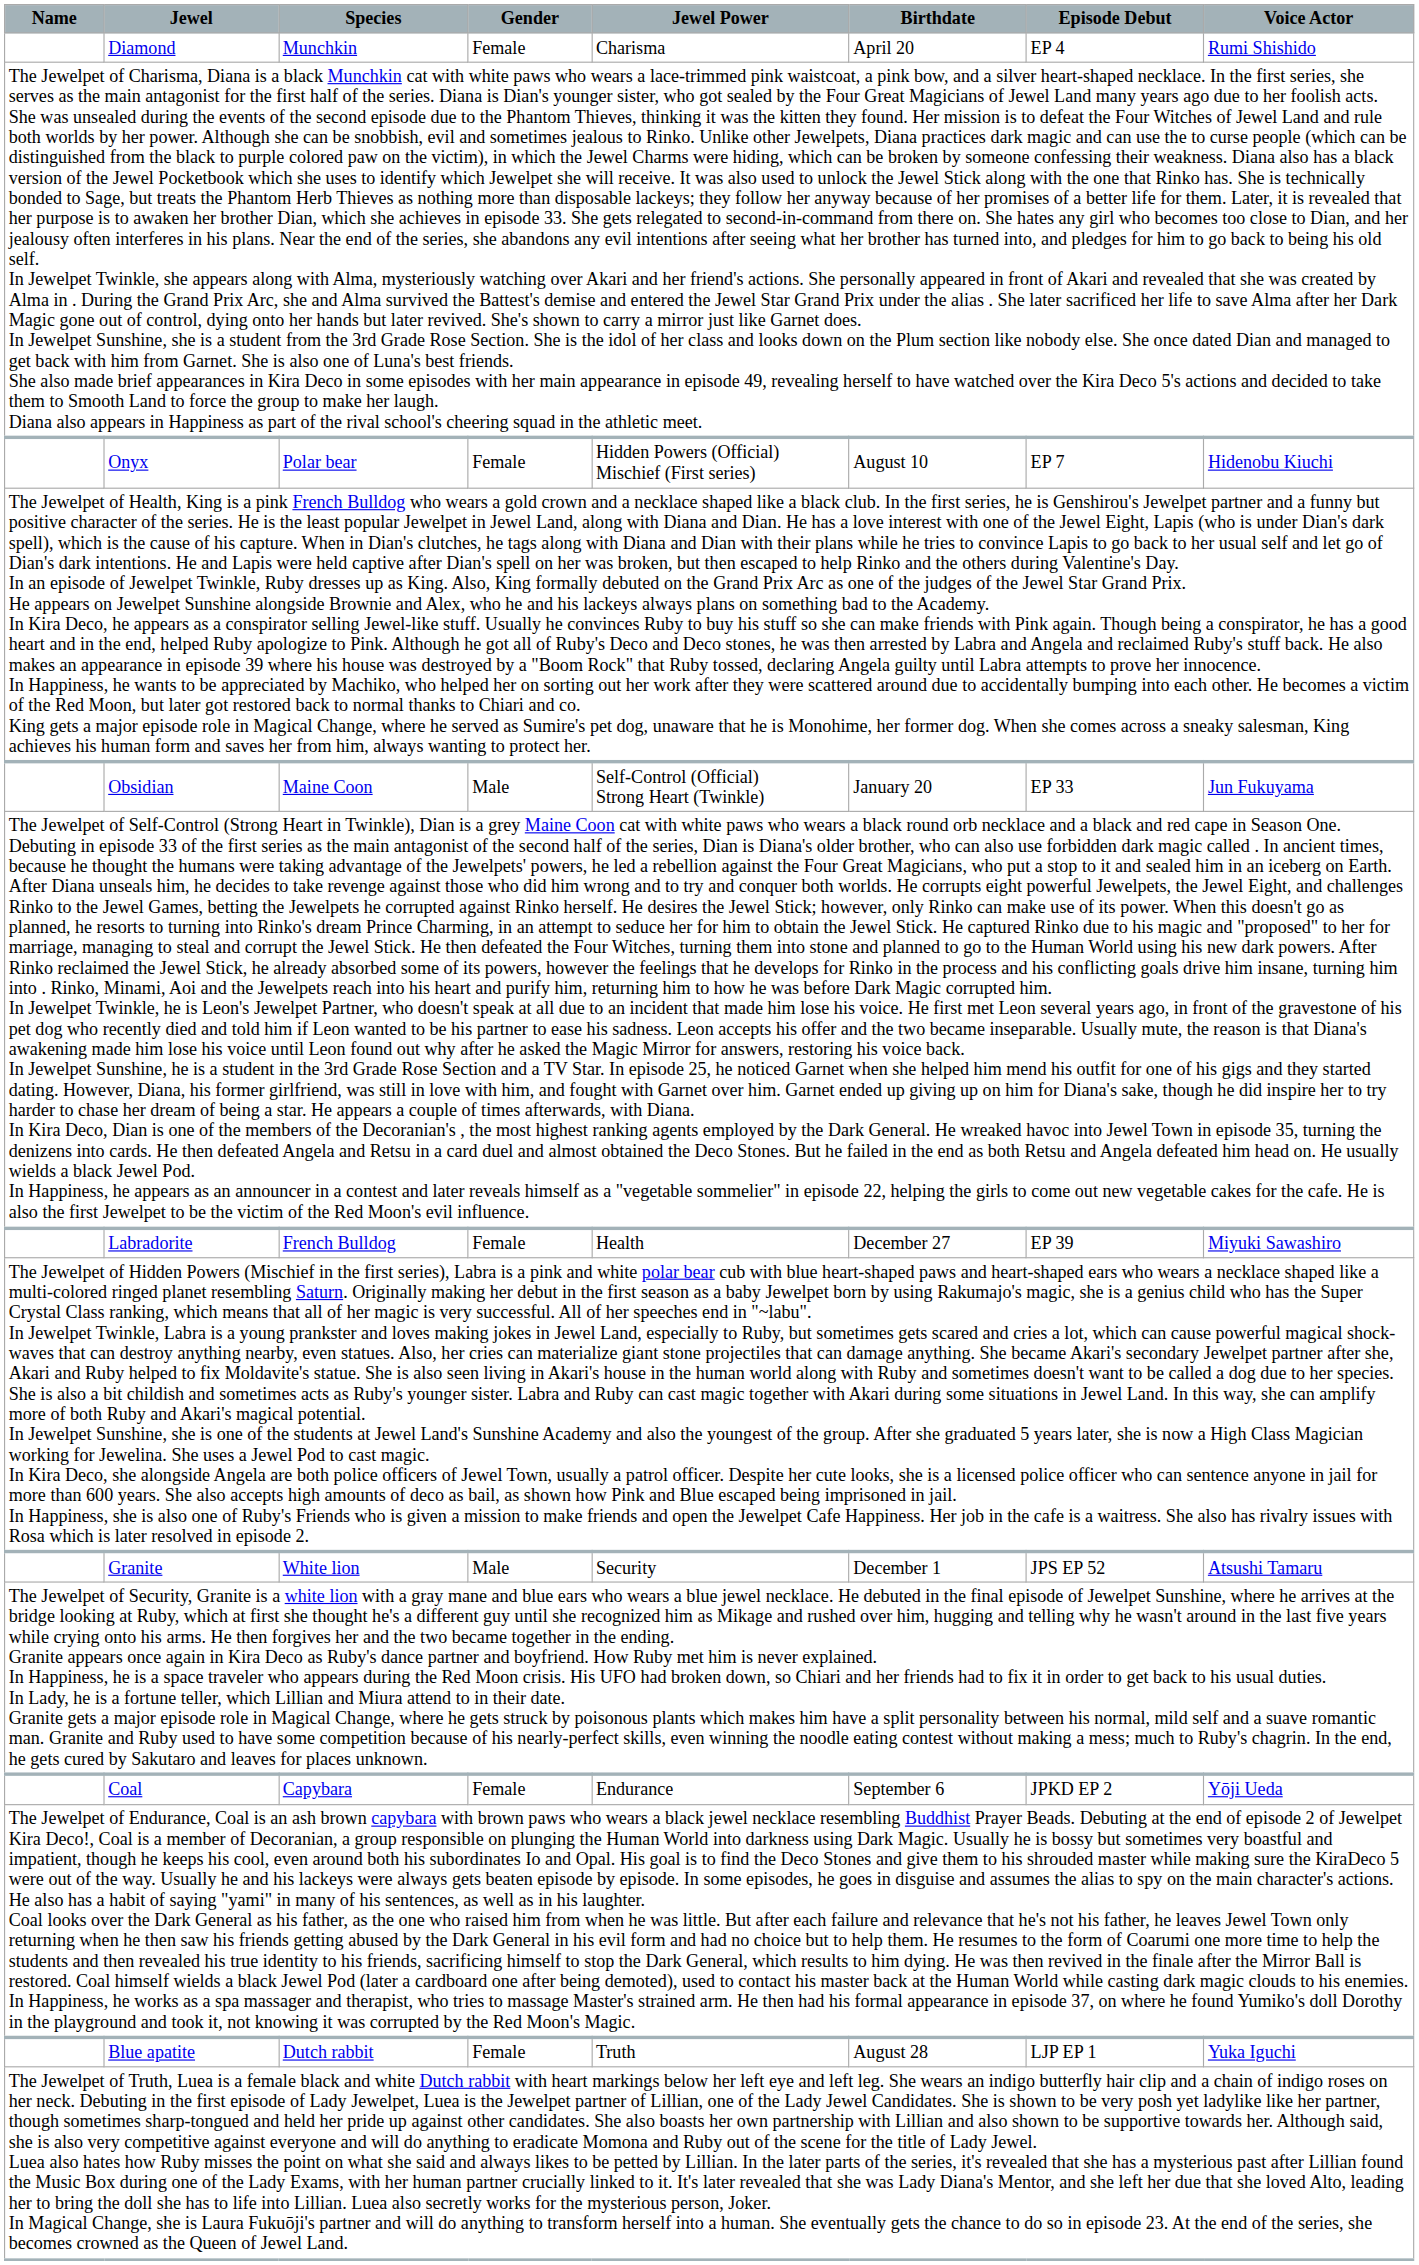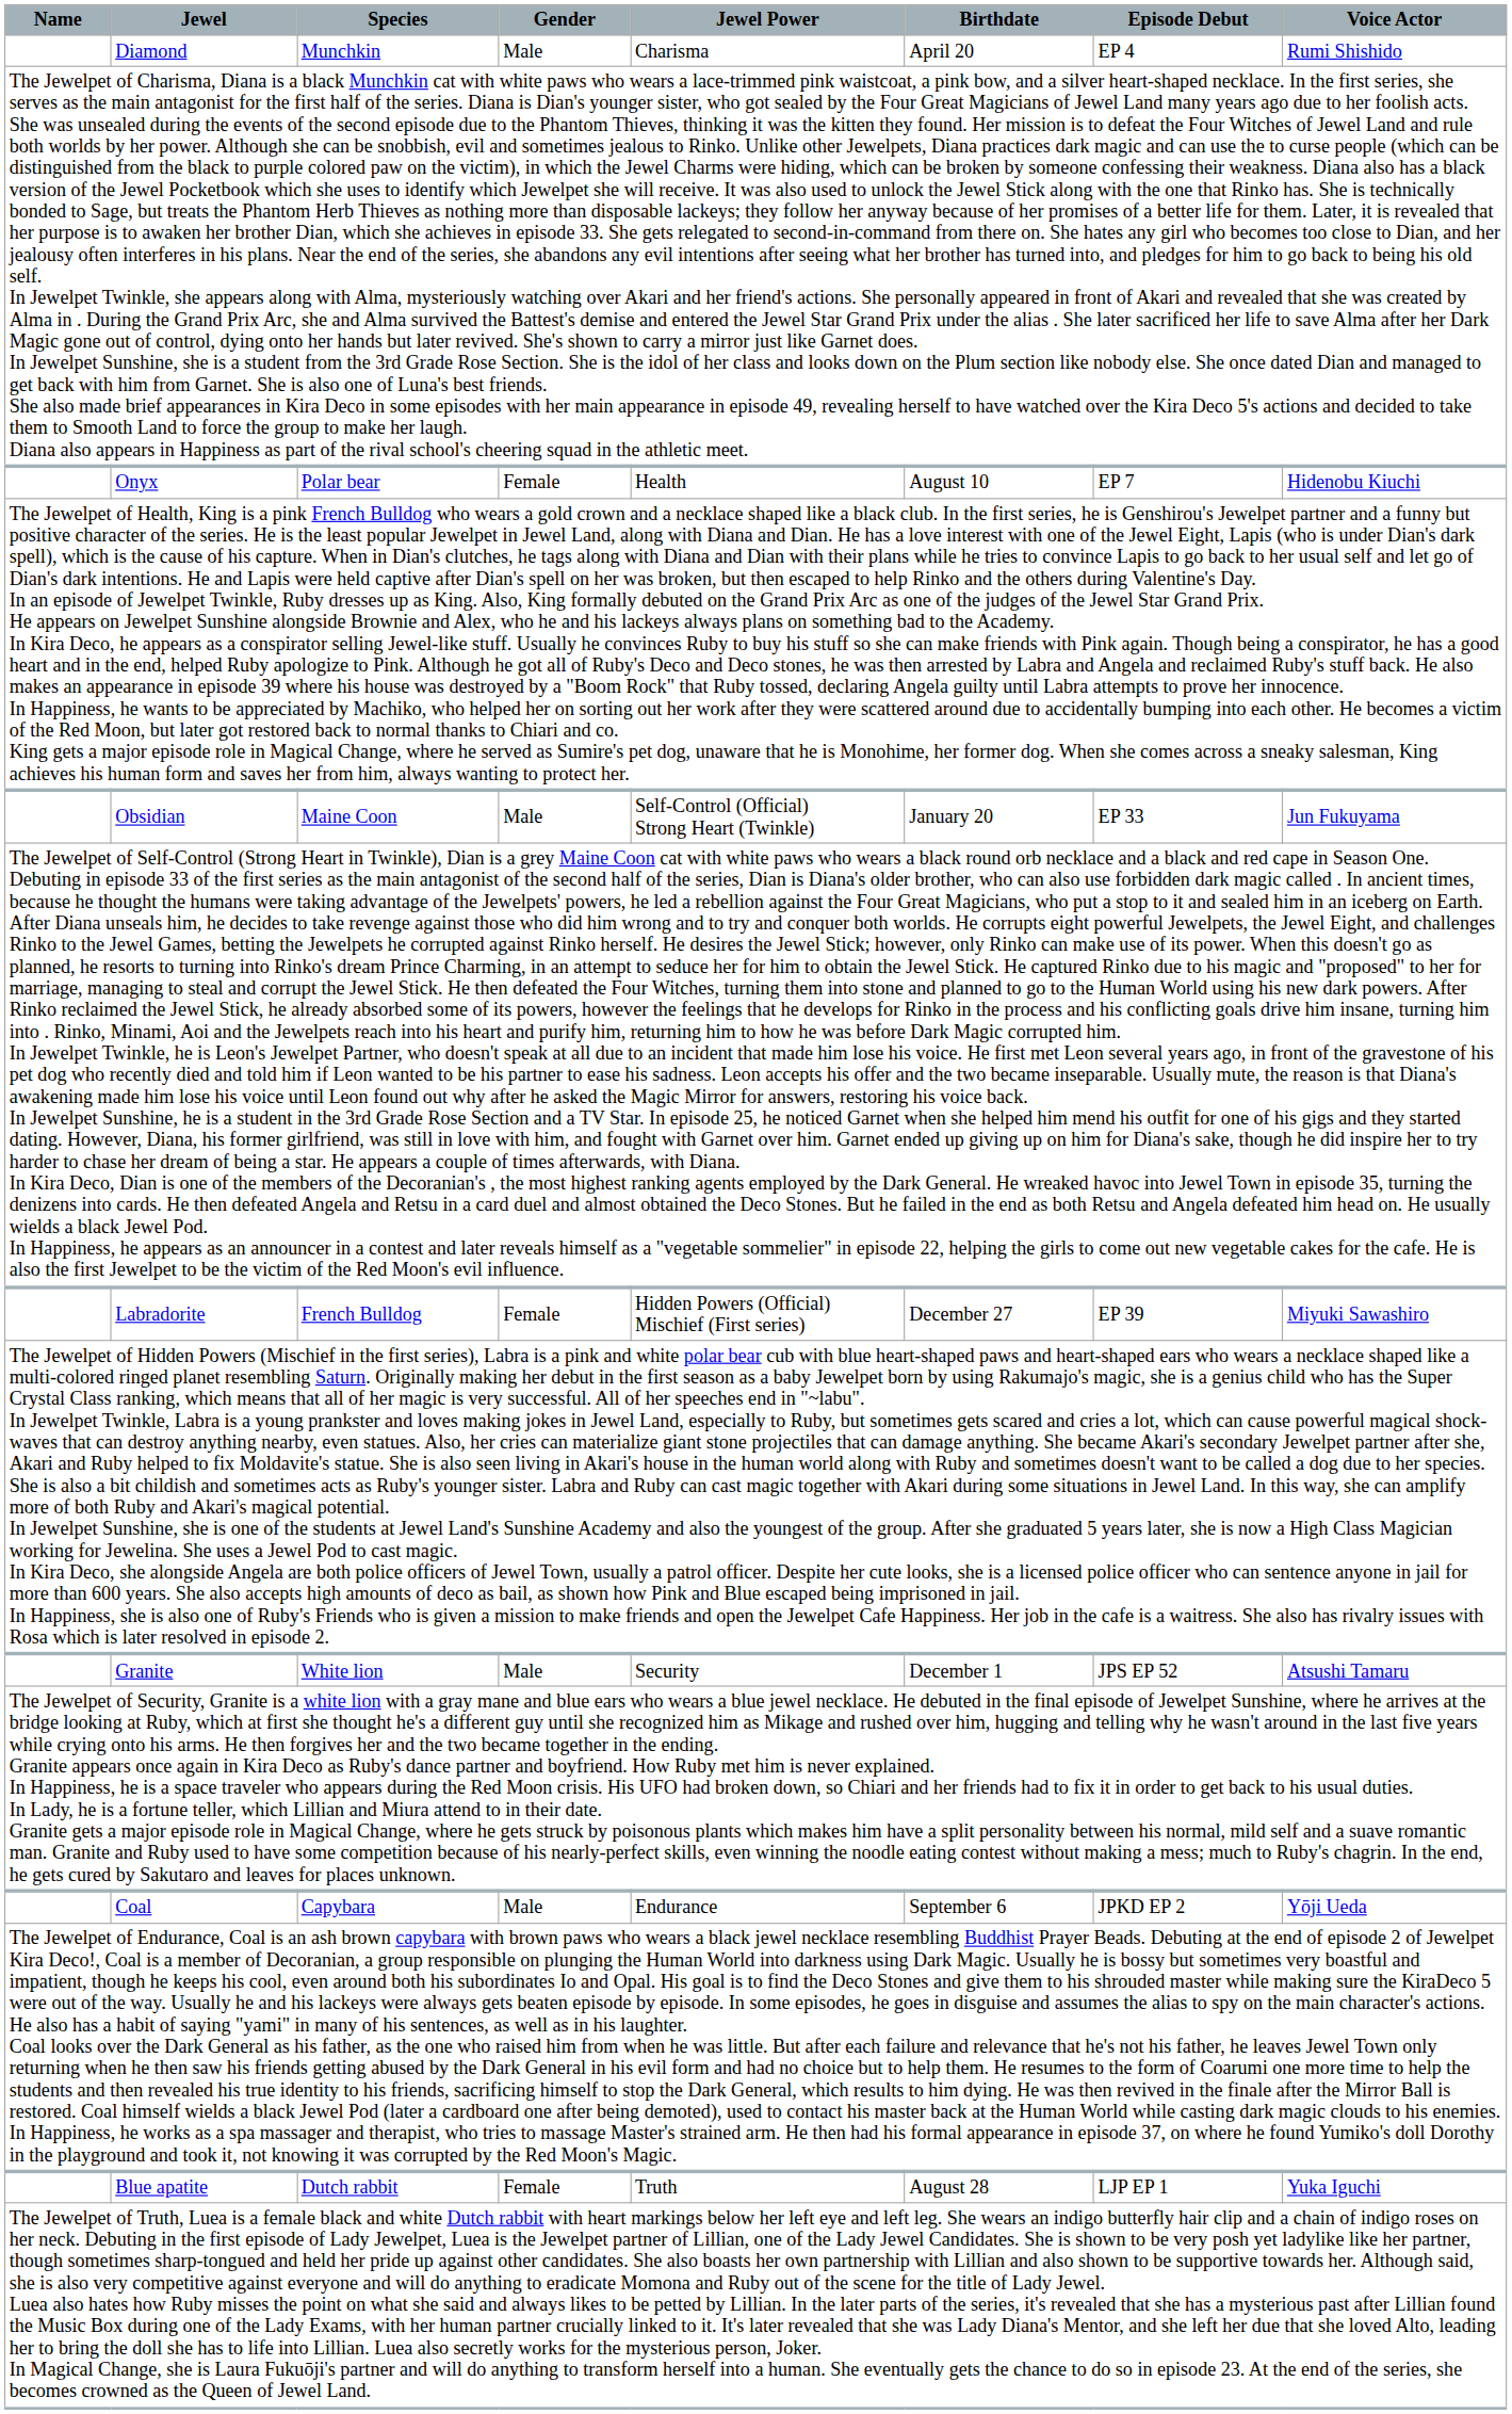 <table class="wikitable" style="background:#FFFFFF">
 <tr>
 <th style="background:#A3B2B8;">Name</th>
 <th style="background:#A3B2B8;">Jewel</th>
 <th style="background:#A3B2B8;">Species</th>
 <th style="background:#A3B2B8;">Gender</th>
 <th style="background:#A3B2B8;">Jewel Power</th>
 <th style="background:#A3B2B8;">Birthdate</th>
 <th style="background:#A3B2B8;">Episode Debut</th>
 <th style="background:#A3B2B8;">Voice Actor</th>
 </tr>
 <tr>
 <td></td>
 <td><a href='#'>Diamond</a></td>
 <td><a href='#'>Munchkin</a></td>
-<td>Female</td>
+<td>Male</td>
 <td>Charisma</td>
 <td>April 20</td>
 <td>EP 4</td>
 <td><a href='#'>Rumi Shishido</a></td>
 </tr>
 <tr>
 <td style="border-bottom: 3px solid #A3B2B8;" colspan="14">The Jewelpet of Charisma, Diana is a black <a href='#'>Munchkin</a> cat with white paws who wears a lace-trimmed pink waistcoat, a pink bow, and a silver heart-shaped necklace. In the first series, she serves as the main antagonist for the first half of the series. Diana is Dian's younger sister, who got sealed by the Four Great Magicians of Jewel Land many years ago due to her foolish acts. She was unsealed during the events of the second episode due to the Phantom Thieves, thinking it was the kitten they found. Her mission is to defeat the Four Witches of Jewel Land and rule both worlds by her power. Although she can be snobbish, evil and sometimes jealous to Rinko. Unlike other Jewelpets, Diana practices dark magic and can use the  to curse people (which can be distinguished from the black to purple colored paw on the victim), in which the Jewel Charms were hiding, which can be broken by someone confessing their weakness. Diana also has a black version of the Jewel Pocketbook which she uses to identify which Jewelpet she will receive. It was also used to unlock the Jewel Stick along with the one that Rinko has. She is technically bonded to Sage, but treats the Phantom Herb Thieves as nothing more than disposable lackeys; they follow her anyway because of her promises of a better life for them. Later, it is revealed that her purpose is to awaken her brother Dian, which she achieves in episode 33. She gets relegated to second-in-command from there on. She hates any girl who becomes too close to Dian, and her jealousy often interferes in his plans. Near the end of the series, she abandons any evil intentions after seeing what her brother has turned into, and pledges for him to go back to being his old self.<br>In Jewelpet Twinkle, she appears along with Alma, mysteriously watching over Akari and her friend's actions. She personally appeared in front of Akari and revealed that she was created by Alma in . During the Grand Prix Arc, she and Alma survived the Battest's demise and entered the Jewel Star Grand Prix under the alias . She later sacrificed her life to save Alma after her Dark Magic gone out of control, dying onto her hands but later revived. She's shown to carry a mirror just like Garnet does.<br>In Jewelpet Sunshine, she is a student from the 3rd Grade Rose Section. She is the idol of her class and looks down on the Plum section like nobody else. She once dated Dian and managed to get back with him from Garnet. She is also one of Luna's best friends.<br>She also made brief appearances in Kira Deco in some episodes with her main appearance in episode 49, revealing herself to have watched over the Kira Deco 5's actions and decided to take them to Smooth Land to force the group to make her laugh.<br>Diana also appears in Happiness as part of the rival school's cheering squad in the athletic meet.</td>
 </tr>
 <tr>
 <td></td>
 <td><a href='#'>Onyx</a></td>
 <td><a href='#'>Polar bear</a></td>
 <td>Female</td>
-<td>Hidden Powers (Official)<br>Mischief (First series)</td>
+<td>Health</td>
 <td>August 10</td>
 <td>EP 7</td>
 <td><a href='#'>Hidenobu Kiuchi</a></td>
 </tr>
 <tr>
 <td style="border-bottom: 3px solid #A3B2B8;" colspan="14">The Jewelpet of Health, King is a pink <a href='#'>French Bulldog</a> who wears a gold crown and a necklace shaped like a black club. In the first series, he is Genshirou's Jewelpet partner and a funny but positive character of the series. He is the least popular Jewelpet in Jewel Land, along with Diana and Dian. He has a love interest with one of the Jewel Eight, Lapis (who is under Dian's dark spell), which is the cause of his capture. When in Dian's clutches, he tags along with Diana and Dian with their plans while he tries to convince Lapis to go back to her usual self and let go of Dian's dark intentions. He and Lapis were held captive after Dian's spell on her was broken, but then escaped to help Rinko and the others during Valentine's Day.<br>In an episode of Jewelpet Twinkle, Ruby dresses up as King. Also, King formally debuted on the Grand Prix Arc as one of the judges of the Jewel Star Grand Prix.<br>He appears on Jewelpet Sunshine alongside Brownie and Alex, who he and his lackeys always plans on something bad to the Academy.<br>In Kira Deco, he appears as a conspirator selling Jewel-like stuff. Usually he convinces Ruby to buy his stuff so she can make friends with Pink again. Though being a conspirator, he has a good heart and in the end, helped Ruby apologize to Pink. Although he got all of Ruby's Deco and Deco stones, he was then arrested by Labra and Angela and reclaimed Ruby's stuff back. He also makes an appearance in episode 39 where his house was destroyed by a "Boom Rock" that Ruby tossed, declaring Angela guilty until Labra attempts to prove her innocence.<br>In Happiness, he wants to be appreciated by Machiko, who helped her on sorting out her work after they were scattered around due to accidentally bumping into each other. He becomes a victim of the Red Moon, but later got restored back to normal thanks to Chiari and co.<br>King gets a major episode role in Magical Change, where he served as Sumire's pet dog, unaware that he is Monohime, her former dog. When she comes across a sneaky salesman, King achieves his human form and saves her from him, always wanting to protect her.</td>
 </tr>
 <tr>
 <td></td>
 <td><a href='#'>Obsidian</a></td>
 <td><a href='#'>Maine Coon</a></td>
 <td>Male</td>
 <td>Self-Control (Official)<br>Strong Heart (Twinkle)</td>
 <td>January 20</td>
 <td>EP 33</td>
 <td><a href='#'>Jun Fukuyama</a></td>
 </tr>
 <tr>
 <td style="border-bottom: 3px solid #A3B2B8;" colspan="14">The Jewelpet of Self-Control (Strong Heart in Twinkle), Dian is a grey <a href='#'>Maine Coon</a> cat with white paws who wears a black round orb necklace and a black and red cape in Season One. Debuting in episode 33 of the first series as the main antagonist of the second half of the series, Dian is Diana's older brother, who can also use forbidden dark magic called . In ancient times, because he thought the humans were taking advantage of the Jewelpets' powers, he led a rebellion against the Four Great Magicians, who put a stop to it and sealed him in an iceberg on Earth. After Diana unseals him, he decides to take revenge against those who did him wrong and to try and conquer both worlds. He corrupts eight powerful Jewelpets, the Jewel Eight, and challenges Rinko to the Jewel Games, betting the Jewelpets he corrupted against Rinko herself. He desires the Jewel Stick; however, only Rinko can make use of its power. When this doesn't go as planned, he resorts to turning into Rinko's dream Prince Charming,  in an attempt to seduce her for him to obtain the Jewel Stick. He captured Rinko due to his magic and "proposed" to her for marriage,  managing to steal and corrupt the Jewel Stick. He then defeated the Four Witches, turning them into stone and planned to go to the Human World using his new dark powers. After Rinko reclaimed the Jewel Stick, he already absorbed some of its powers, however the feelings that he develops for Rinko in the process and his conflicting goals drive him insane, turning him into . Rinko, Minami, Aoi and the Jewelpets reach into his heart and purify him, returning him to how he was before Dark Magic corrupted him.<br>In Jewelpet Twinkle, he is Leon's Jewelpet Partner, who doesn't speak at all due to an incident that made him lose his voice. He first met Leon several years ago, in front of the gravestone of his pet dog who recently died and told him if Leon wanted to be his partner to ease his sadness. Leon accepts his offer and the two became inseparable. Usually mute, the reason is that Diana's awakening made him lose his voice until Leon found out why after he asked the Magic Mirror for answers, restoring his voice back.<br>In Jewelpet Sunshine, he is a student in the 3rd Grade Rose Section and a TV Star. In episode 25, he noticed Garnet when she helped him mend his outfit for one of his gigs and they started dating. However, Diana, his former girlfriend, was still in love with him, and fought with Garnet over him. Garnet ended up giving up on him for Diana's sake, though he did inspire her to try harder to chase her dream of being a star. He appears a couple of times afterwards, with Diana.<br>In Kira Deco, Dian is one of the members of the Decoranian's , the most highest ranking agents employed by the Dark General. He wreaked havoc into Jewel Town in episode 35, turning the denizens into cards. He then defeated Angela and Retsu in a card duel and almost obtained the Deco Stones. But he failed in the end as both Retsu and Angela defeated him head on. He usually wields a black Jewel Pod.<br>In Happiness, he appears as an announcer in a contest and later reveals himself as a "vegetable sommelier" in episode 22, helping the girls to come out new vegetable cakes for the cafe. He is also the first Jewelpet to be the victim of the Red Moon's evil influence.</td>
 </tr>
 <tr>
 <td></td>
 <td><a href='#'>Labradorite</a></td>
 <td><a href='#'>French Bulldog</a></td>
 <td>Female</td>
-<td>Health</td>
+<td>Hidden Powers (Official)<br>Mischief (First series)</td>
 <td>December 27</td>
 <td>EP 39</td>
 <td><a href='#'>Miyuki Sawashiro</a></td>
 </tr>
 <tr>
 <td style="border-bottom: 3px solid #A3B2B8;" colspan="14">The Jewelpet of Hidden Powers (Mischief in the first series), Labra is a pink and white <a href='#'>polar bear</a> cub with blue heart-shaped paws and heart-shaped ears who wears a necklace shaped like a multi-colored ringed planet resembling <a href='#'>Saturn</a>. Originally making her debut in the first season as a baby Jewelpet born by using Rakumajo's magic, she is a genius child who has the Super Crystal Class ranking, which means that all of her magic is very successful. All of her speeches end in "~labu".<br>In Jewelpet Twinkle, Labra is a young prankster and loves making jokes in Jewel Land, especially to Ruby, but sometimes gets scared and cries a lot, which can cause powerful magical shock-waves that can destroy anything nearby, even statues. Also, her cries can materialize giant stone projectiles that can damage anything. She became Akari's secondary Jewelpet partner after she, Akari and Ruby helped to fix Moldavite's statue. She is also seen living in Akari's house in the human world along with Ruby and sometimes doesn't want to be called a dog due to her species. She is also a bit childish and sometimes acts as Ruby's younger sister. Labra and Ruby can cast magic together with Akari during some situations in Jewel Land. In this way, she can amplify more of both Ruby and Akari's magical potential.<br>In Jewelpet Sunshine, she is one of the students at Jewel Land's Sunshine Academy and also the youngest of the group. After she graduated 5 years later, she is now a High Class Magician working for Jewelina. She uses a Jewel Pod to cast magic.<br>In Kira Deco, she alongside Angela are both police officers of Jewel Town, usually a patrol officer. Despite her cute looks, she is a licensed police officer who can sentence anyone in jail for more than 600 years. She also accepts high amounts of deco as bail, as shown how Pink and Blue escaped being imprisoned in jail.<br>In Happiness, she is also one of Ruby's Friends who is given a mission to make friends and open the Jewelpet Cafe Happiness. Her job in the cafe is a waitress. She also has rivalry issues with Rosa which is later resolved in episode 2.</td>
 </tr>
 <tr>
 <td></td>
 <td><a href='#'>Granite</a></td>
 <td><a href='#'>White lion</a></td>
 <td>Male</td>
 <td>Security</td>
 <td>December 1</td>
 <td>JPS EP 52</td>
 <td><a href='#'>Atsushi Tamaru</a></td>
 </tr>
 <tr>
 <td style="border-bottom: 3px solid #A3B2B8;" colspan="14">The Jewelpet of Security, Granite is a <a href='#'>white lion</a> with a gray mane and blue ears who wears a blue jewel necklace. He debuted in the final episode of Jewelpet Sunshine, where he arrives at the bridge looking at Ruby, which at first she thought he's a different guy until she recognized him as Mikage and rushed over him, hugging and telling why he wasn't around in the last five years while crying onto his arms. He then forgives her and the two became together in the ending.<br>Granite appears once again in Kira Deco as Ruby's dance partner and boyfriend. How Ruby met him is never explained.<br>In Happiness, he is a space traveler who appears during the Red Moon crisis. His UFO had broken down, so Chiari and her friends had to fix it in order to get back to his usual duties.<br>In Lady, he is a fortune teller, which Lillian and Miura attend to in their date.<br>Granite gets a major episode role in Magical Change, where he gets struck by poisonous plants which makes him have a split personality between his normal, mild self and a suave romantic man. Granite and Ruby used to have some competition because of his nearly-perfect skills, even winning the noodle eating contest without making a mess; much to Ruby's chagrin. In the end, he gets cured by Sakutaro and leaves for places unknown.</td>
 </tr>
 <tr>
 <td></td>
 <td><a href='#'>Coal</a></td>
 <td><a href='#'>Capybara</a></td>
-<td>Female</td>
+<td>Male</td>
 <td>Endurance</td>
 <td>September 6</td>
 <td>JPKD EP 2</td>
 <td><a href='#'>Yōji Ueda</a></td>
 </tr>
 <tr>
 <td style="border-bottom: 3px solid #A3B2B8;" colspan="14">The Jewelpet of Endurance, Coal is an ash brown <a href='#'>capybara</a> with brown paws who wears a black jewel necklace resembling <a href='#'>Buddhist</a> Prayer Beads. Debuting at the end of episode 2 of Jewelpet Kira Deco!, Coal is a member of Decoranian, a group responsible on plunging the Human World into darkness using Dark Magic. Usually he is bossy but sometimes very boastful and impatient, though he keeps his cool, even around both his subordinates Io and Opal. His goal is to find the Deco Stones and give them to his shrouded master while making sure the KiraDeco 5 were out of the way. Usually he and his lackeys were always gets beaten episode by episode. In some episodes, he goes in disguise and assumes the alias  to spy on the main character's actions. He also has a habit of saying "yami" in many of his sentences, as well as in his laughter.<br>Coal looks over the Dark General as his father, as the one who raised him from when he was little. But after each failure and relevance that he's not his father, he leaves Jewel Town only returning when he then saw his friends getting abused by the Dark General in his evil form and had no choice but to help them. He resumes to the form of Coarumi one more time to help the students and then revealed his true identity to his friends, sacrificing himself to stop the Dark General, which results to him dying. He was then revived in the finale after the Mirror Ball is restored. Coal himself wields a black Jewel Pod (later a cardboard one after being demoted), used to contact his master back at the Human World while casting dark magic clouds to his enemies.<br>In Happiness, he works as a spa massager and therapist, who tries to massage Master's strained arm. He then had his formal appearance in episode 37, on where he found Yumiko's doll Dorothy in the playground and took it, not knowing it was corrupted by the Red Moon's Magic.</td>
 </tr>
 <tr>
 <td></td>
 <td><a href='#'>Blue apatite</a></td>
 <td><a href='#'>Dutch rabbit</a></td>
 <td>Female</td>
 <td>Truth</td>
 <td>August 28</td>
 <td>LJP EP 1</td>
 <td><a href='#'>Yuka Iguchi</a></td>
 </tr>
 <tr>
 <td style="border-bottom: 3px solid #A3B2B8;" colspan="14">The Jewelpet of Truth, Luea is a female black and white <a href='#'>Dutch rabbit</a> with heart markings below her left eye and left leg. She wears an indigo butterfly hair clip and a chain of indigo roses on her neck. Debuting in the first episode of Lady Jewelpet, Luea is the Jewelpet partner of Lillian, one of the Lady Jewel Candidates. She is shown to be very posh yet ladylike like her partner, though sometimes sharp-tongued and held her pride up against other candidates. She also boasts her own partnership with Lillian and also shown to be supportive towards her. Although said, she is also very competitive against everyone and will do anything to eradicate Momona and Ruby out of the scene for the title of Lady Jewel.<br>Luea also hates how Ruby misses the point on what she said and always likes to be petted by Lillian. In the later parts of the series, it's revealed that she has a mysterious past after Lillian found the Music Box during one of the Lady Exams, with her human partner crucially linked to it. It's later revealed that she was Lady Diana's Mentor, and she left her due that she loved Alto, leading her to bring the doll she has to life into Lillian. Luea also secretly works for the mysterious person, Joker.<br>In Magical Change, she is Laura Fukuōji's partner and will do anything to transform herself into a human. She eventually gets the chance to do so in episode 23. At the end of the series, she becomes crowned as the Queen of Jewel Land.</td>
 </tr>
 </table>
